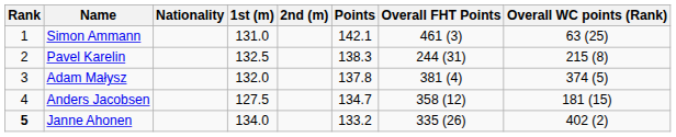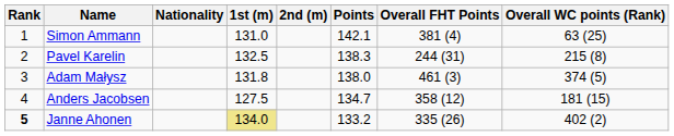 <table class="wikitable">
 <tr>
 <th align=Center>Rank</th>
 <th>Name</th>
 <th>Nationality</th>
 <th align=Center>1st (m)</th>
 <th>2nd (m)</th>
 <th>Points</th>
 <th>Overall FHT Points</th>
 <th>Overall WC points (Rank)</th>
 </tr>
 <tr>
 <td align=center>1</td>
 <td align=left><a href='#'>Simon Ammann</a></td>
 <td align=left></td>
 <td align=center>131.0</td>
 <td align=center></td>
 <td align=center>142.1</td>
-<td align=center>461 (3)</td>
+<td align=center>381 (4)</td>
 <td align=center>63 (25)</td>
 </tr>
 <tr>
 <td align=center>2</td>
 <td align=left><a href='#'>Pavel Karelin</a></td>
 <td align=left></td>
 <td align=center>132.5</td>
 <td align=center></td>
 <td align=center>138.3</td>
 <td align=center>244 (31)</td>
 <td align=center>215 (8)</td>
 </tr>
 <tr>
 <td align=center>3</td>
 <td align=left><a href='#'>Adam Małysz</a></td>
 <td align=left></td>
-<td align=center>132.0</td>
+<td align=center>131.8</td>
 <td align=center></td>
-<td align=center>137.8</td>
-<td align=center>381 (4)</td>
+<td align=center>138.0</td>
+<td align=center>461 (3)</td>
 <td align=center>374 (5)</td>
 </tr>
 <tr>
 <td align=center>4</td>
 <td align=left><a href='#'>Anders Jacobsen</a></td>
 <td align=left></td>
 <td align=center>127.5</td>
 <td align=center></td>
 <td align=center>134.7</td>
 <td align=center>358 (12)</td>
 <td align=center>181 (15)</td>
 </tr>
 <tr>
 <td align=center><strong>5</strong></td>
 <td align=left><a href='#'>Janne Ahonen</a></td>
 <td align=left></td>
-<td align=center>134.0</td>
+<td align=center style="background: khaki;">134.0</td>
 <td align=center></td>
 <td align=center>133.2</td>
 <td align=center>335 (26)</td>
 <td align=center>402 (2)</td>
 </tr>
 </table>
